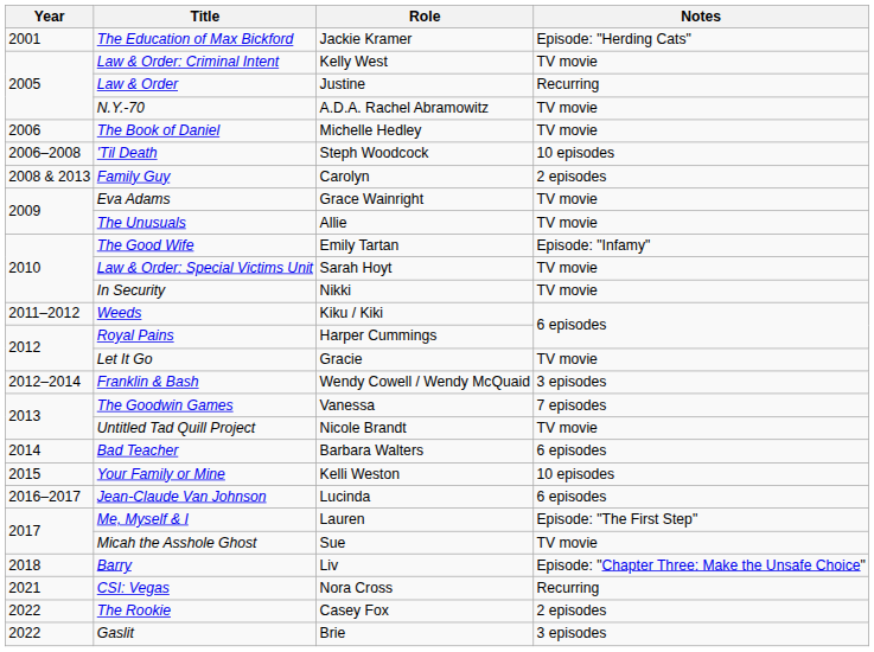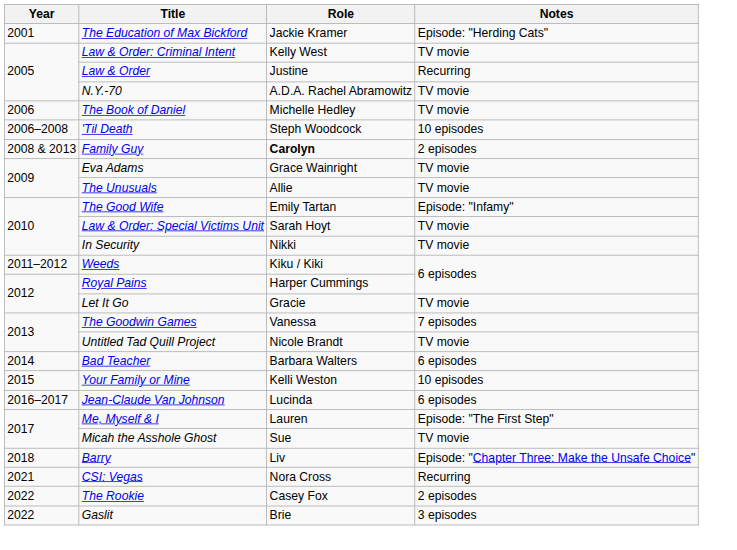 <table class="wikitable sortable">
 <tr>
 <th>Year</th>
 <th>Title</th>
 <th>Role</th>
 <th>Notes</th>
 </tr>
 <tr>
 <td>2001</td>
 <td><em><a href='#'>The Education of Max Bickford</a></em></td>
 <td>Jackie Kramer</td>
 <td>Episode: "Herding Cats"</td>
 </tr>
 <tr>
 <td rowspan=3>2005</td>
 <td><em><a href='#'>Law & Order: Criminal Intent</a></em></td>
 <td>Kelly West</td>
 <td>TV movie</td>
 </tr>
 <tr>
 <td><em><a href='#'>Law & Order</a></em></td>
 <td>Justine</td>
 <td>Recurring</td>
 </tr>
 <tr>
 <td><em>N.Y.-70</em></td>
 <td>A.D.A. Rachel Abramowitz</td>
 <td>TV movie</td>
 </tr>
 <tr>
 <td>2006</td>
 <td><a href='#'><em>The Book of Daniel</em></a></td>
 <td>Michelle Hedley</td>
 <td>TV movie</td>
 </tr>
 <tr>
 <td>2006–2008</td>
 <td><em><a href='#'>'Til Death</a></em></td>
 <td>Steph Woodcock</td>
 <td>10 episodes</td>
 </tr>
 <tr>
 <td>2008 & 2013</td>
 <td><em><a href='#'>Family Guy</a></em></td>
-<td>Carolyn</td>
+<td><strong>Carolyn</strong></td>
 <td>2 episodes</td>
 </tr>
 <tr>
 <td rowspan=2>2009</td>
 <td><em>Eva Adams</em></td>
 <td>Grace Wainright</td>
 <td>TV movie</td>
 </tr>
 <tr>
 <td><em><a href='#'>The Unusuals</a></em></td>
 <td>Allie</td>
 <td>TV movie</td>
 </tr>
 <tr>
 <td rowspan=3>2010</td>
 <td><em><a href='#'>The Good Wife</a></em></td>
 <td>Emily Tartan</td>
 <td>Episode: "Infamy"</td>
 </tr>
 <tr>
 <td><em><a href='#'>Law & Order: Special Victims Unit</a></em></td>
 <td>Sarah Hoyt</td>
 <td>TV movie</td>
 </tr>
 <tr>
 <td><em>In Security</em></td>
 <td>Nikki</td>
 <td>TV movie</td>
 </tr>
 <tr>
 <td>2011–2012</td>
 <td><a href='#'><em>Weeds</em></a></td>
 <td>Kiku / Kiki</td>
 <td rowspan=2>6 episodes</td>
 </tr>
 <tr>
 <td rowspan=2>2012</td>
 <td><em><a href='#'>Royal Pains</a></em></td>
 <td>Harper Cummings</td>
 </tr>
 <tr>
 <td><em>Let It Go</em></td>
 <td>Gracie</td>
 <td>TV movie</td>
-</tr>
-<tr>
-<td>2012–2014</td>
-<td><em><a href='#'>Franklin & Bash</a></em></td>
-<td>Wendy Cowell / Wendy McQuaid</td>
-<td>3 episodes</td>
 </tr>
 <tr>
 <td rowspan=2>2013</td>
 <td><em><a href='#'>The Goodwin Games</a></em></td>
 <td>Vanessa</td>
 <td>7 episodes</td>
 </tr>
 <tr>
 <td><em>Untitled Tad Quill Project</em></td>
 <td>Nicole Brandt</td>
 <td>TV movie</td>
 </tr>
 <tr>
 <td>2014</td>
 <td><a href='#'><em>Bad Teacher</em></a></td>
 <td>Barbara Walters</td>
 <td>6 episodes</td>
 </tr>
 <tr>
 <td>2015</td>
 <td><em><a href='#'>Your Family or Mine</a></em></td>
 <td>Kelli Weston</td>
 <td>10 episodes</td>
 </tr>
 <tr>
 <td>2016–2017</td>
 <td><em><a href='#'>Jean-Claude Van Johnson</a></em></td>
 <td>Lucinda</td>
 <td>6 episodes</td>
 </tr>
 <tr>
 <td rowspan=2>2017</td>
 <td><a href='#'><em>Me, Myself & I</em></a></td>
 <td>Lauren</td>
 <td>Episode: "The First Step"</td>
 </tr>
 <tr>
 <td><em>Micah the Asshole Ghost</em></td>
 <td>Sue</td>
 <td>TV movie</td>
 </tr>
 <tr>
 <td>2018</td>
 <td><a href='#'><em>Barry</em></a></td>
 <td>Liv</td>
 <td>Episode: "<a href='#'>Chapter Three: Make the Unsafe Choice</a>"</td>
 </tr>
 <tr>
 <td>2021</td>
 <td><em><a href='#'>CSI: Vegas</a></em></td>
 <td>Nora Cross</td>
 <td>Recurring</td>
 </tr>
 <tr>
 <td>2022</td>
 <td><em><a href='#'>The Rookie</a></em></td>
 <td>Casey Fox</td>
 <td>2 episodes</td>
 </tr>
 <tr>
 <td>2022</td>
 <td><em>Gaslit</em></td>
 <td>Brie</td>
 <td>3 episodes</td>
 </tr>
 </table>
